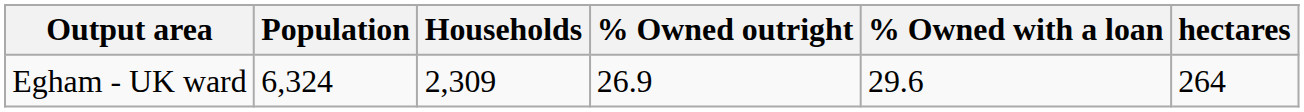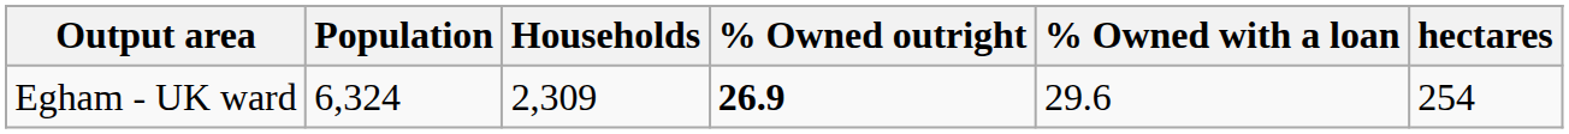 <table class="wikitable">
 <tr>
 </tr>
 <tr>
 <th>Output area</th>
 <th>Population</th>
 <th>Households</th>
 <th>% Owned outright</th>
 <th>% Owned with a loan</th>
 <th>hectares</th>
 </tr>
 <tr>
 <td>Egham - UK ward</td>
 <td>6,324</td>
 <td>2,309</td>
-<td>26.9</td>
+<td><strong>26.9</strong></td>
 <td>29.6</td>
-<td>264</td>
+<td>254</td>
 </tr>
 </table>
